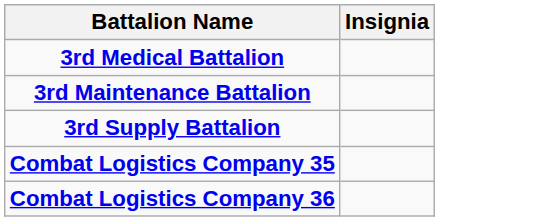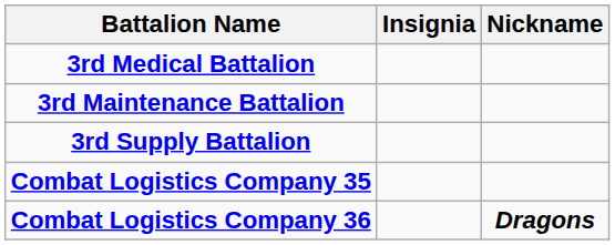 <table class="wikitable sortable" style="text-align:center;">
 <tr bgcolor="#CCCCCC">
 <th><strong>Battalion Name</strong></th>
 <th><strong>Insignia</strong></th>
+<th><strong>Nickname</strong></th>
 </tr>
 <tr>
 <td><strong><a href='#'>3rd Medical Battalion</a></strong></td>
+<td></td>
 <td></td>
 </tr>
 <tr>
 <td><strong><a href='#'>3rd Maintenance Battalion</a></strong></td>
 <td></td>
+<td></td>
 </tr>
 <tr>
 <td><strong><a href='#'>3rd Supply Battalion</a></strong></td>
+<td></td>
 <td></td>
 </tr>
 <tr>
 <td><strong><a href='#'>Combat Logistics Company 35</a></strong></td>
 <td></td>
+<td></td>
 </tr>
 <tr>
 <td><strong><a href='#'>Combat Logistics Company 36</a></strong></td>
 <td></td>
+<td><strong><em>Dragons</em></strong></td>
 </tr>
 </table>
